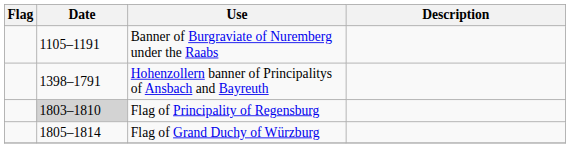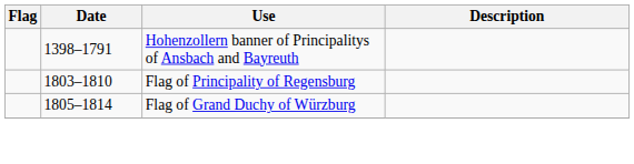 <table class="wikitable">
 <tr>
 <th>Flag</th>
 <th style="width:100px">Date</th>
 <th style="width:250px">Use</th>
 <th style="width:250px">Description</th>
 </tr>
 <tr>
 <td></td>
-<td>1105–1191</td>
-<td>Banner of <a href='#'>Burgraviate of Nuremberg</a> under the <a href='#'>Raabs</a></td>
-<td></td>
-</tr>
-<tr>
-<td></td>
 <td>1398–1791</td>
 <td><a href='#'>Hohenzollern</a> banner of Principalitys of <a href='#'>Ansbach</a> and <a href='#'>Bayreuth</a></td>
 <td></td>
 </tr>
 <tr>
 <td></td>
-<td style="background: lightgrey;">1803–1810</td>
+<td>1803–1810</td>
 <td>Flag of <a href='#'>Principality of Regensburg</a></td>
 <td></td>
 </tr>
 <tr>
 <td></td>
 <td>1805–1814</td>
 <td>Flag of <a href='#'>Grand Duchy of Würzburg</a></td>
 <td></td>
 </tr>
 <tr>
 </tr>
 </table>
